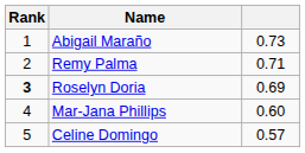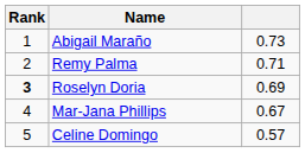 <table class="wikitable" style="font-size:90%">
 <tr>
 <th width=30>Rank</th>
 <th width=180>Name</th>
 <th width=50></th>
 </tr>
 <tr>
 <td style="text-align:center">1</td>
 <td><a href='#'>Abigail Maraño</a></td>
 <td style="text-align:center">0.73</td>
 </tr>
 <tr>
 <td style="text-align:center">2</td>
 <td><a href='#'>Remy Palma</a></td>
 <td style="text-align:center">0.71</td>
 </tr>
 <tr>
 <td style="text-align:center"><strong>3</strong></td>
 <td><a href='#'>Roselyn Doria</a></td>
 <td style="text-align:center">0.69</td>
 </tr>
 <tr>
 <td style="text-align:center">4</td>
 <td><a href='#'>Mar-Jana Phillips</a></td>
-<td style="text-align:center">0.60</td>
+<td style="text-align:center">0.67</td>
 </tr>
 <tr>
 <td style="text-align:center">5</td>
 <td><a href='#'>Celine Domingo</a></td>
 <td style="text-align:center">0.57</td>
 </tr>
 </table>
